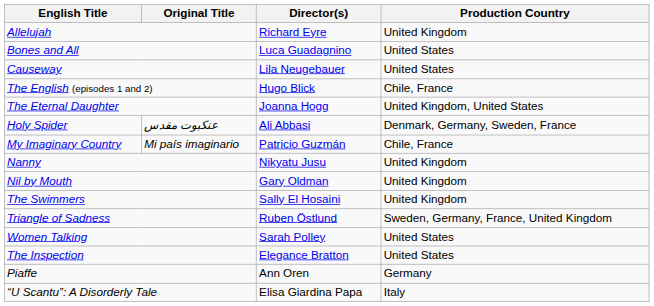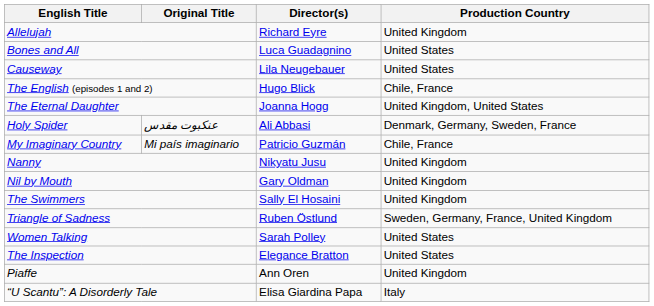 <table class="sortable wikitable" style="width:100%; margin-bottom:4px">
 <tr>
 <th>English Title</th>
 <th>Original Title</th>
 <th>Director(s)</th>
 <th>Production Country</th>
 </tr>
 <tr>
 <td colspan="2"><em><a href='#'>Allelujah</a></em></td>
 <td><a href='#'>Richard Eyre</a></td>
 <td>United Kingdom</td>
 </tr>
 <tr>
 <td colspan="2"><em><a href='#'>Bones and All</a></em></td>
 <td><a href='#'>Luca Guadagnino</a></td>
 <td>United States</td>
 </tr>
 <tr>
 <td colspan="2"><em><a href='#'>Causeway</a></em></td>
 <td><a href='#'>Lila Neugebauer</a></td>
 <td>United States</td>
 </tr>
 <tr>
 <td colspan="2"><em><a href='#'>The English</a></em> <small>(episodes 1 and 2)</small></td>
 <td><a href='#'>Hugo Blick</a></td>
 <td>Chile, France</td>
 </tr>
 <tr>
 <td colspan="2"><em><a href='#'>The Eternal Daughter</a></em></td>
 <td><a href='#'>Joanna Hogg</a></td>
 <td>United Kingdom, United States</td>
 </tr>
 <tr>
 <td><em><a href='#'>Holy Spider</a></em></td>
 <td><em>عنکبوت مقدس</em></td>
 <td><a href='#'>Ali Abbasi</a></td>
 <td>Denmark, Germany, Sweden, France</td>
 </tr>
 <tr>
 <td><em><a href='#'>My Imaginary Country</a></em></td>
 <td><em>Mi país imaginario</em></td>
 <td><a href='#'>Patricio Guzmán</a></td>
 <td>Chile, France</td>
 </tr>
 <tr>
 <td colspan="2"><em><a href='#'>Nanny</a></em></td>
 <td><a href='#'>Nikyatu Jusu</a></td>
 <td>United Kingdom</td>
 </tr>
 <tr>
 <td colspan="2"><em><a href='#'>Nil by Mouth</a></em></td>
 <td><a href='#'>Gary Oldman</a></td>
 <td>United Kingdom</td>
 </tr>
 <tr>
 <td colspan="2"><em><a href='#'>The Swimmers</a></em></td>
 <td><a href='#'>Sally El Hosaini</a></td>
 <td>United Kingdom</td>
 </tr>
 <tr>
 <td colspan="2"><em><a href='#'>Triangle of Sadness</a></em></td>
 <td><a href='#'>Ruben Östlund</a></td>
 <td>Sweden, Germany, France, United Kingdom</td>
 </tr>
 <tr>
 <td colspan="2"><em><a href='#'>Women Talking</a></em></td>
 <td><a href='#'>Sarah Polley</a></td>
 <td>United States</td>
 </tr>
 <tr>
 <td colspan="2"><em><a href='#'>The Inspection</a></em></td>
 <td><a href='#'>Elegance Bratton</a></td>
 <td>United States</td>
 </tr>
 <tr>
 <td colspan="2"><em>Piaffe</em></td>
 <td>Ann Oren</td>
-<td>Germany</td>
+<td>United Kingdom</td>
 </tr>
 <tr>
 <td colspan="2"><em>“U Scantu”: A Disorderly Tale</em></td>
 <td>Elisa Giardina Papa</td>
 <td>Italy</td>
 </tr>
 </table>
